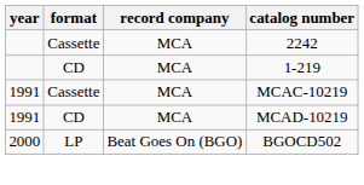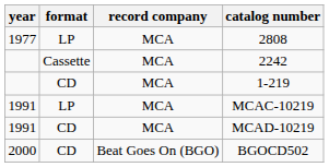 <table class="wikitable" style="text-align:center">
 <tr>
 <th>year</th>
 <th>format</th>
 <th>record company</th>
 <th>catalog number</th>
+</tr>
+<tr>
+<td>1977</td>
+<td>LP</td>
+<td>MCA</td>
+<td>2808</td>
 </tr>
 <tr>
 <td></td>
 <td>Cassette</td>
 <td>MCA</td>
 <td>2242</td>
 </tr>
 <tr>
 <td></td>
 <td>CD</td>
 <td>MCA</td>
 <td>1-219</td>
 </tr>
 <tr>
 <td>1991</td>
-<td>Cassette</td>
+<td>LP</td>
 <td>MCA</td>
 <td>MCAC-10219</td>
 </tr>
 <tr>
 <td>1991</td>
 <td>CD</td>
 <td>MCA</td>
 <td>MCAD-10219</td>
 </tr>
 <tr>
 <td>2000</td>
-<td>LP</td>
+<td>CD</td>
 <td>Beat Goes On (BGO)</td>
 <td>BGOCD502</td>
 </tr>
 </table>
